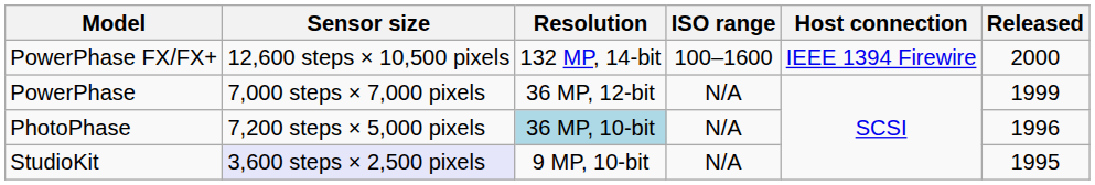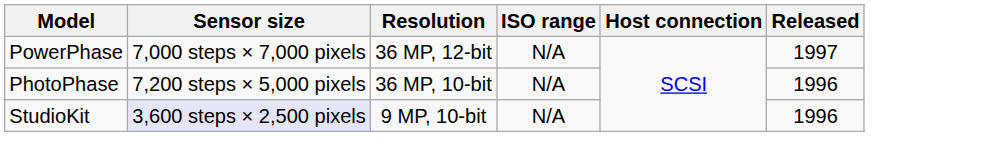 <table class="wikitable" style="font-size:95%;">
 <tr>
 <th>Model</th>
 <th>Sensor size</th>
 <th>Resolution</th>
 <th>ISO range</th>
 <th>Host connection</th>
 <th>Released</th>
 </tr>
 <tr>
-<td>PowerPhase FX/FX+</td>
-<td>12,600 steps × 10,500 pixels</td>
-<td align=center>132 <a href='#'>MP</a>, 14-bit</td>
-<td align=center>100–1600</td>
-<td align=center><a href='#'>IEEE 1394 Firewire</a></td>
-<td align=center>2000</td>
-</tr>
-<tr>
 <td>PowerPhase</td>
 <td>7,000 steps × 7,000 pixels</td>
 <td align=center>36 MP, 12-bit</td>
 <td align=center>N/A</td>
 <td rowspan=3 align=center><a href='#'>SCSI</a></td>
-<td align=center>1999</td>
+<td align=center>1997</td>
 </tr>
 <tr>
 <td>PhotoPhase</td>
 <td>7,200 steps × 5,000 pixels</td>
-<td align=center style="background: lightblue;">36 MP, 10-bit</td>
+<td align=center>36 MP, 10-bit</td>
 <td align=center>N/A</td>
 <td align=center>1996</td>
 </tr>
 <tr>
 <td>StudioKit</td>
 <td style="background: lavender;">3,600 steps × 2,500 pixels</td>
 <td align=center>9 MP, 10-bit</td>
 <td align=center>N/A</td>
-<td align=center>1995</td>
+<td align=center>1996</td>
 </tr>
 </table>
